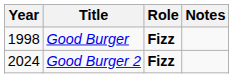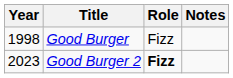 <table class="wikitable sortable">
 <tr>
 <th>Year</th>
 <th>Title</th>
 <th>Role</th>
 <th>Notes</th>
 </tr>
 <tr>
 <td>1998</td>
 <td><em><a href='#'>Good Burger</a></em></td>
-<td><strong>Fizz</strong></td>
+<td>Fizz</td>
 <td></td>
 </tr>
 <tr>
-<td>2024</td>
+<td>2023</td>
 <td><em><a href='#'>Good Burger 2</a></em></td>
 <td><strong>Fizz</strong></td>
 <td></td>
 </tr>
 </table>
